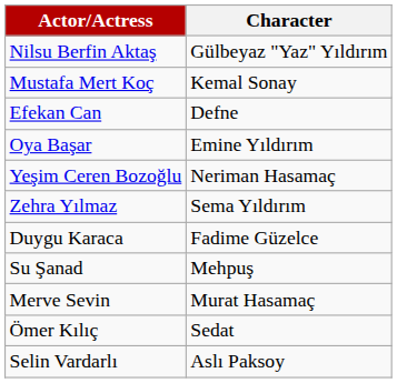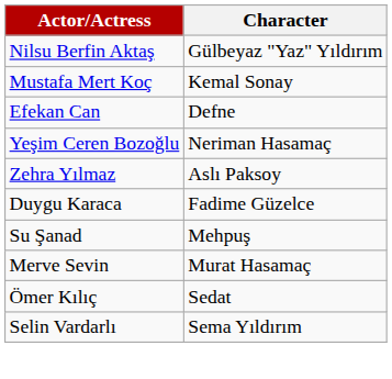 <table class="wikitable">
 <tr>
 <th style="background-color: #B50000; color: #ffffff;">Actor/Actress</th>
 <th>Character</th>
 </tr>
 <tr>
 <td><a href='#'>Nilsu Berfin Aktaş</a></td>
 <td>Gülbeyaz "Yaz" Yıldırım</td>
 </tr>
 <tr>
 <td><a href='#'>Mustafa Mert Koç</a></td>
 <td>Kemal Sonay</td>
 </tr>
 <tr>
 <td><a href='#'>Efekan Can</a></td>
 <td>Defne</td>
 </tr>
 <tr>
-<td><a href='#'>Oya Başar</a></td>
-<td>Emine Yıldırım</td>
-</tr>
-<tr>
 <td><a href='#'>Yeşim Ceren Bozoğlu</a></td>
 <td>Neriman Hasamaç</td>
 </tr>
 <tr>
 <td><a href='#'>Zehra Yılmaz</a></td>
-<td>Sema Yıldırım</td>
+<td>Aslı Paksoy</td>
 </tr>
 <tr>
 <td>Duygu Karaca</td>
 <td>Fadime Güzelce</td>
 </tr>
 <tr>
 <td>Su Şanad</td>
 <td>Mehpuş</td>
 </tr>
 <tr>
 <td>Merve Sevin</td>
 <td>Murat Hasamaç</td>
 </tr>
 <tr>
 <td>Ömer Kılıç</td>
 <td>Sedat</td>
 </tr>
 <tr>
 <td>Selin Vardarlı</td>
-<td>Aslı Paksoy</td>
+<td>Sema Yıldırım</td>
 </tr>
 </table>
